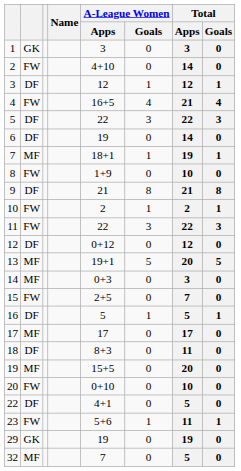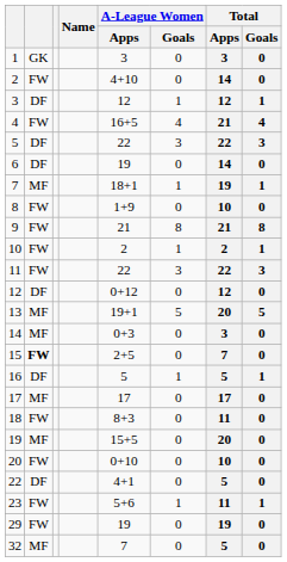 <table class="wikitable sortable" style="text-align:center;">
 <tr>
 <th rowspan="2"></th>
 <th rowspan="2"></th>
 <th rowspan="2"></th>
 <th rowspan="2">Name</th>
 <th colspan="2"><a href='#'>A-League Women</a></th>
 <th colspan="2">Total</th>
 </tr>
 <tr>
 <th>Apps</th>
 <th>Goals</th>
 <th>Apps</th>
 <th>Goals</th>
 </tr>
 <tr>
 <td>1</td>
 <td>GK</td>
 <td></td>
 <td align="left"><br></td>
 <td>3</td>
 <td>0<br></td>
 <th>3</th>
 <th>0</th>
 </tr>
 <tr>
 <td>2</td>
 <td>FW</td>
 <td></td>
 <td align="left"><br></td>
 <td>4+10</td>
 <td>0<br></td>
 <th>14</th>
 <th>0</th>
 </tr>
 <tr>
 <td>3</td>
 <td>DF</td>
 <td></td>
 <td align="left"><br></td>
 <td>12</td>
 <td>1<br></td>
 <th>12</th>
 <th>1</th>
 </tr>
 <tr>
 <td>4</td>
 <td>FW</td>
 <td></td>
 <td align="left"><br></td>
 <td>16+5</td>
 <td>4<br></td>
 <th>21</th>
 <th>4</th>
 </tr>
 <tr>
 <td>5</td>
 <td>DF</td>
 <td></td>
 <td align="left"><br></td>
 <td>22</td>
 <td>3<br></td>
 <th>22</th>
 <th>3</th>
 </tr>
 <tr>
 <td>6</td>
 <td>DF</td>
 <td></td>
 <td align="left"><br></td>
 <td>19</td>
 <td>0<br></td>
 <th>14</th>
 <th>0</th>
 </tr>
 <tr>
 <td>7</td>
 <td>MF</td>
 <td></td>
 <td align="left"><br></td>
 <td>18+1</td>
 <td>1<br></td>
 <th>19</th>
 <th>1</th>
 </tr>
 <tr>
 <td>8</td>
 <td>FW</td>
 <td></td>
 <td align="left"><br></td>
 <td>1+9</td>
 <td>0<br></td>
 <th>10</th>
 <th>0</th>
 </tr>
 <tr>
 <td>9</td>
-<td>DF</td>
+<td>FW</td>
 <td></td>
 <td align="left"><br></td>
 <td>21</td>
 <td>8<br></td>
 <th>21</th>
 <th>8</th>
 </tr>
 <tr>
 <td>10</td>
 <td>FW</td>
 <td></td>
 <td align="left"><br></td>
 <td>2</td>
 <td>1<br></td>
 <th>2</th>
 <th>1</th>
 </tr>
 <tr>
 <td>11</td>
 <td>FW</td>
 <td></td>
 <td align="left"><br></td>
 <td>22</td>
 <td>3<br></td>
 <th>22</th>
 <th>3</th>
 </tr>
 <tr>
 <td>12</td>
 <td>DF</td>
 <td></td>
 <td align="left"><br></td>
 <td>0+12</td>
 <td>0<br></td>
 <th>12</th>
 <th>0</th>
 </tr>
 <tr>
 <td>13</td>
 <td>MF</td>
 <td></td>
 <td align="left"><br></td>
 <td>19+1</td>
 <td>5<br></td>
 <th>20</th>
 <th>5</th>
 </tr>
 <tr>
 <td>14</td>
 <td>MF</td>
 <td></td>
 <td align="left"><br></td>
 <td>0+3</td>
 <td>0<br></td>
 <th>3</th>
 <th>0</th>
 </tr>
 <tr>
 <td>15</td>
-<td>FW</td>
+<td><strong>FW</strong></td>
 <td></td>
 <td align="left"><br></td>
 <td>2+5</td>
 <td>0<br></td>
 <th>7</th>
 <th>0</th>
 </tr>
 <tr>
 <td>16</td>
 <td>DF</td>
 <td></td>
 <td align="left"><br></td>
 <td>5</td>
 <td>1<br></td>
 <th>5</th>
 <th>1</th>
 </tr>
 <tr>
 <td>17</td>
 <td>MF</td>
 <td></td>
 <td align="left"><br></td>
 <td>17</td>
 <td>0<br></td>
 <th>17</th>
 <th>0</th>
 </tr>
 <tr>
 <td>18</td>
-<td>DF</td>
+<td>FW</td>
 <td></td>
 <td align="left"><br></td>
 <td>8+3</td>
 <td>0<br></td>
 <th>11</th>
 <th>0</th>
 </tr>
 <tr>
 <td>19</td>
 <td>MF</td>
 <td></td>
 <td align="left"><br></td>
 <td>15+5</td>
 <td>0<br></td>
 <th>20</th>
 <th>0</th>
 </tr>
 <tr>
 <td>20</td>
 <td>FW</td>
 <td></td>
 <td align="left"><br></td>
 <td>0+10</td>
 <td>0<br></td>
 <th>10</th>
 <th>0</th>
 </tr>
 <tr>
 <td>22</td>
 <td>DF</td>
 <td></td>
 <td align="left"><br></td>
 <td>4+1</td>
 <td>0<br></td>
 <th>5</th>
 <th>0</th>
 </tr>
 <tr>
 <td>23</td>
 <td>FW</td>
 <td></td>
 <td align="left"><br></td>
 <td>5+6</td>
 <td>1<br></td>
 <th>11</th>
 <th>1</th>
 </tr>
 <tr>
 <td>29</td>
-<td>GK</td>
+<td>FW</td>
 <td></td>
 <td align="left"><br></td>
 <td>19</td>
 <td>0<br></td>
 <th>19</th>
 <th>0</th>
 </tr>
 <tr>
 <td>32</td>
 <td>MF</td>
 <td></td>
 <td align="left"><br></td>
 <td>7</td>
 <td>0<br></td>
 <th>5</th>
 <th>0</th>
 </tr>
 </table>
